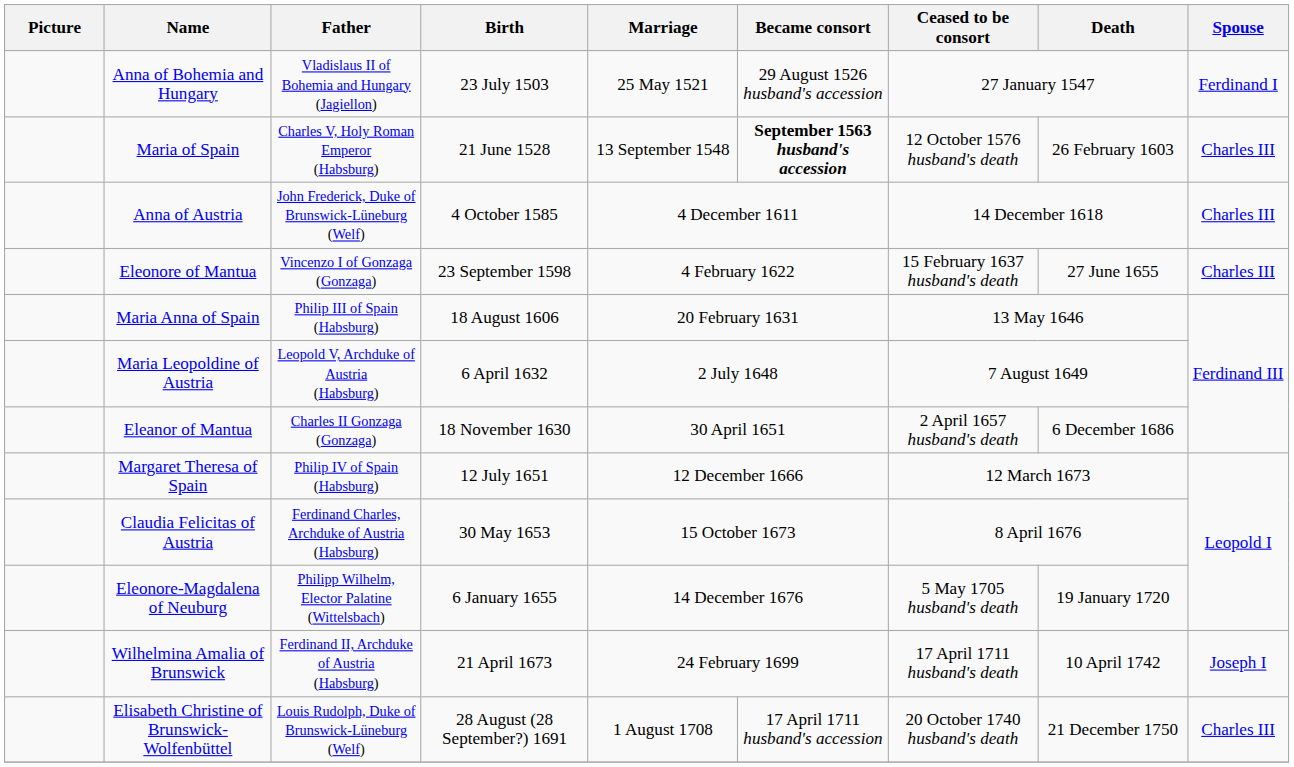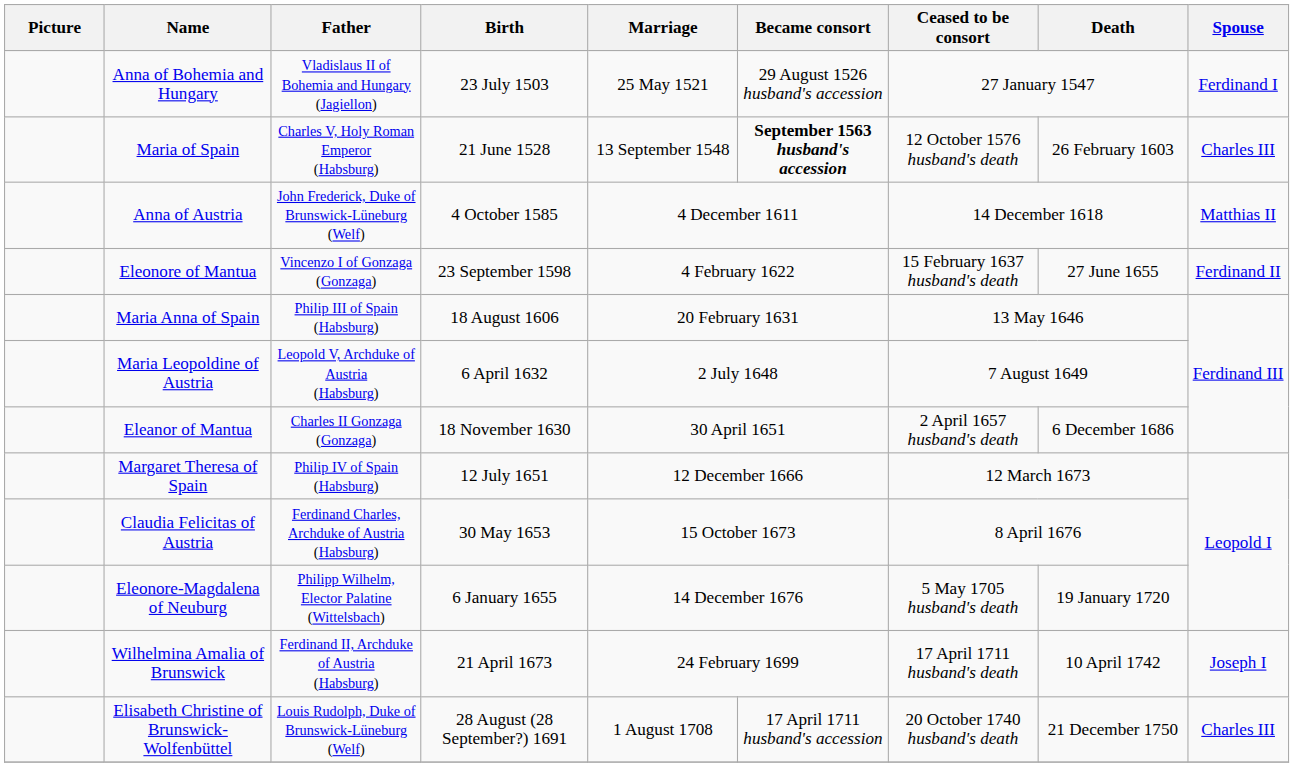 <table width=95% class="wikitable">
 <tr>
 <th width = "6%">Picture</th>
 <th width = "10%">Name</th>
 <th width = "9%">Father</th>
 <th width = "10%">Birth</th>
 <th width = "9%">Marriage</th>
 <th width = "9%">Became consort</th>
 <th width = "9%">Ceased to be consort</th>
 <th width = "9%">Death</th>
 <th width = "6%"><a href='#'>Spouse</a></th>
 </tr>
 <tr>
 <td style="text-align:center"></td>
 <td style="text-align:center"><a href='#'>Anna of Bohemia and Hungary</a></td>
 <td style="text-align:center"><small><a href='#'>Vladislaus II of Bohemia and Hungary</a><br>(<a href='#'>Jagiellon</a>)</small></td>
 <td style="text-align:center">23 July 1503</td>
 <td style="text-align:center">25 May 1521</td>
 <td style="text-align:center">29 August 1526<br><em>husband's accession</em></td>
 <td style="text-align:center" colspan="2">27 January 1547</td>
 <td style="text-align:center"><a href='#'>Ferdinand I</a></td>
 </tr>
 <tr>
 <td style="text-align:center"></td>
 <td style="text-align:center"><a href='#'>Maria of Spain</a></td>
 <td style="text-align:center"><small><a href='#'>Charles V, Holy Roman Emperor</a><br>(<a href='#'>Habsburg</a>)</small></td>
 <td style="text-align:center">21 June 1528</td>
 <td style="text-align:center">13 September 1548</td>
 <td style="text-align:center"><strong>September 1563 <br><em>husband's accession</em></strong></td>
 <td style="text-align:center">12 October 1576<br><em>husband's death</em></td>
 <td style="text-align:center">26 February 1603</td>
 <td style="text-align:center"><a href='#'>Charles III</a></td>
 </tr>
 <tr>
 <td style="text-align:center"></td>
 <td style="text-align:center"><a href='#'>Anna of Austria</a></td>
 <td style="text-align:center"><small><a href='#'>John Frederick, Duke of Brunswick-Lüneburg</a><br>(<a href='#'>Welf</a>)</small></td>
 <td style="text-align:center">4 October 1585</td>
 <td style="text-align:center" colspan="2">4 December 1611</td>
 <td style="text-align:center" colspan="2">14 December 1618</td>
-<td style="text-align:center"><a href='#'>Charles III</a></td>
+<td style="text-align:center"><a href='#'>Matthias II</a></td>
 </tr>
 <tr>
 <td style="text-align:center"></td>
 <td style="text-align:center"><a href='#'>Eleonore of Mantua</a></td>
 <td style="text-align:center"><small><a href='#'>Vincenzo I of Gonzaga</a><br> (<a href='#'>Gonzaga</a>)</small></td>
 <td style="text-align:center">23 September 1598</td>
 <td style="text-align:center" colspan="2">4 February 1622</td>
 <td style="text-align:center">15 February 1637<br><em>husband's death</em></td>
 <td style="text-align:center">27 June 1655</td>
-<td style="text-align:center"><a href='#'>Charles III</a></td>
+<td style="text-align:center"><a href='#'>Ferdinand II</a></td>
 </tr>
 <tr>
 <td style="text-align:center"></td>
 <td style="text-align:center"><a href='#'>Maria Anna of Spain</a></td>
 <td style="text-align:center"><small><a href='#'>Philip III of Spain</a><br> (<a href='#'>Habsburg</a>)</small></td>
 <td style="text-align:center">18 August 1606</td>
 <td style="text-align:center" colspan="2">20 February 1631</td>
 <td style="text-align:center" colspan="2">13 May 1646</td>
 <td style="text-align:center" rowspan="3"><a href='#'>Ferdinand III</a></td>
 </tr>
 <tr>
 <td style="text-align:center"></td>
 <td style="text-align:center"><a href='#'>Maria Leopoldine of Austria</a></td>
 <td style="text-align:center"><small><a href='#'>Leopold V, Archduke of Austria</a><br> (<a href='#'>Habsburg</a>)</small></td>
 <td style="text-align:center">6 April 1632</td>
 <td style="text-align:center" colspan="2">2 July 1648</td>
 <td style="text-align:center" colspan="2">7 August 1649</td>
 </tr>
 <tr>
 <td style="text-align:center"></td>
 <td style="text-align:center"><a href='#'>Eleanor of Mantua</a></td>
 <td style="text-align:center"><small><a href='#'>Charles II Gonzaga</a><br> (<a href='#'>Gonzaga</a>)</small></td>
 <td style="text-align:center">18 November 1630</td>
 <td style="text-align:center" colspan="2">30 April 1651</td>
 <td style="text-align:center">2 April 1657 <br><em>husband's death</em></td>
 <td style="text-align:center">6 December 1686</td>
 </tr>
 <tr>
 <td style="text-align:center"></td>
 <td style="text-align:center"><a href='#'>Margaret Theresa of Spain</a></td>
 <td style="text-align:center"><small><a href='#'>Philip IV of Spain</a><br> (<a href='#'>Habsburg</a>)</small></td>
 <td style="text-align:center">12 July 1651</td>
 <td style="text-align:center" colspan="2">12 December 1666</td>
 <td style="text-align:center" colspan="2">12 March 1673</td>
 <td style="text-align:center" rowspan="3"><a href='#'>Leopold I</a></td>
 </tr>
 <tr>
 <td style="text-align:center"></td>
 <td style="text-align:center"><a href='#'>Claudia Felicitas of Austria</a></td>
 <td style="text-align:center"><small><a href='#'>Ferdinand Charles, Archduke of Austria</a><br> (<a href='#'>Habsburg</a>)</small></td>
 <td style="text-align:center">30 May 1653</td>
 <td style="text-align:center" colspan="2">15 October 1673</td>
 <td style="text-align:center" colspan="2">8 April 1676</td>
 </tr>
 <tr>
 <td style="text-align:center"></td>
 <td style="text-align:center"><a href='#'>Eleonore-Magdalena of Neuburg</a></td>
 <td style="text-align:center"><small><a href='#'>Philipp Wilhelm, Elector Palatine</a><br> (<a href='#'>Wittelsbach</a>)</small></td>
 <td style="text-align:center">6 January 1655</td>
 <td style="text-align:center" colspan="2">14 December 1676</td>
 <td style="text-align:center">5 May 1705<br><em>husband's death</em></td>
 <td style="text-align:center">19 January 1720</td>
 </tr>
 <tr>
 <td style="text-align:center"></td>
 <td style="text-align:center"><a href='#'>Wilhelmina Amalia of Brunswick</a></td>
 <td style="text-align:center"><small><a href='#'>Ferdinand II, Archduke of Austria</a><br>(<a href='#'>Habsburg</a>)</small></td>
 <td style="text-align:center">21 April 1673</td>
 <td style="text-align:center" colspan="2">24 February 1699</td>
 <td style="text-align:center">17 April 1711<br><em>husband's death</em></td>
 <td style="text-align:center">10 April 1742</td>
 <td style="text-align:center"><a href='#'>Joseph I</a></td>
 </tr>
 <tr>
 <td style="text-align:center"></td>
 <td style="text-align:center"><a href='#'>Elisabeth Christine of Brunswick-Wolfenbüttel</a></td>
 <td style="text-align:center"><small><a href='#'>Louis Rudolph, Duke of Brunswick-Lüneburg</a><br>(<a href='#'>Welf</a>)</small></td>
 <td style="text-align:center">28 August (28 September?) 1691</td>
 <td style="text-align:center">1 August 1708</td>
 <td style="text-align:center">17 April 1711<br><em>husband's accession</em></td>
 <td style="text-align:center">20 October 1740<br><em>husband's death</em></td>
 <td style="text-align:center">21 December 1750</td>
 <td style="text-align:center"><a href='#'>Charles III</a></td>
 </tr>
 <tr>
 </tr>
 </table>
